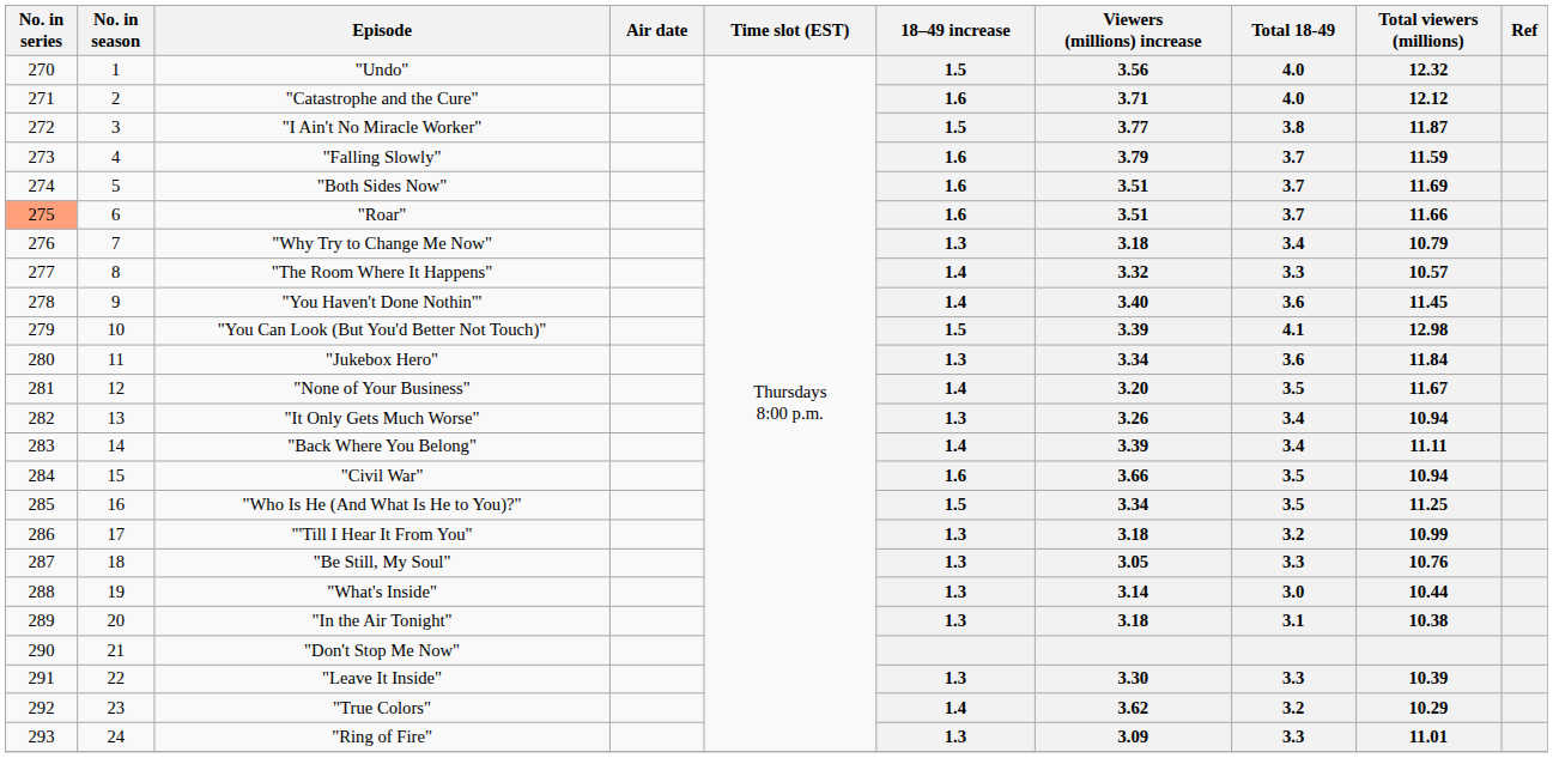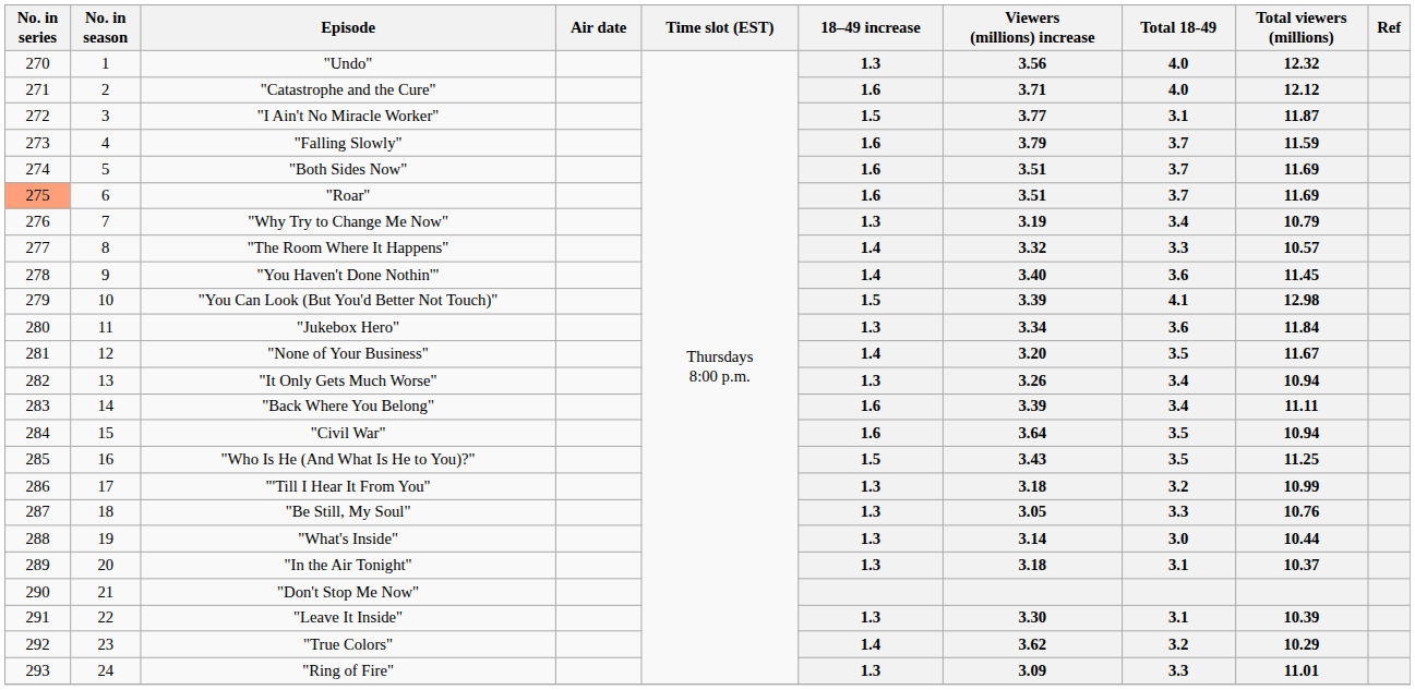 <table class="wikitable" style="font-size:90%; text-align:center; width: 100%; margin-left: auto; margin-right: auto;">
 <tr>
 <th>No. in<br>series</th>
 <th>No. in<br>season</th>
 <th>Episode</th>
 <th>Air date</th>
 <th>Time slot (EST)</th>
 <th>18–49 increase</th>
 <th>Viewers<br>(millions) increase</th>
 <th>Total 18-49</th>
 <th>Total viewers<br>(millions)</th>
 <th>Ref</th>
 </tr>
 <tr>
 <td style="text-align:center">270</td>
 <td style="text-align:center">1</td>
 <td>"Undo"</td>
 <td></td>
 <td style="text-align:center" rowspan=24>Thursdays<br>8:00 p.m.</td>
-<th>1.5</th>
+<th>1.3</th>
 <th>3.56</th>
 <th>4.0</th>
 <th>12.32</th>
 <th></th>
 </tr>
 <tr>
 <td style="text-align:center">271</td>
 <td style="text-align:center">2</td>
 <td>"Catastrophe and the Cure"</td>
 <td></td>
 <th>1.6</th>
 <th>3.71</th>
 <th>4.0</th>
 <th>12.12</th>
 <th></th>
 </tr>
 <tr>
 <td style="text-align:center">272</td>
 <td style="text-align:center">3</td>
 <td>"I Ain't No Miracle Worker"</td>
 <td></td>
 <th>1.5</th>
 <th>3.77</th>
-<th>3.8</th>
+<th>3.1</th>
 <th>11.87</th>
 <th></th>
 </tr>
 <tr>
 <td style="text-align:center">273</td>
 <td style="text-align:center">4</td>
 <td>"Falling Slowly"</td>
 <td></td>
 <th>1.6</th>
 <th>3.79</th>
 <th>3.7</th>
 <th>11.59</th>
 <th></th>
 </tr>
 <tr>
 <td style="text-align:center">274</td>
 <td style="text-align:center">5</td>
 <td>"Both Sides Now"</td>
 <td></td>
 <th>1.6</th>
 <th>3.51</th>
 <th>3.7</th>
 <th>11.69</th>
 <th></th>
 </tr>
 <tr>
 <td style="background: lightsalmon; text-align:center">275</td>
 <td style="text-align:center">6</td>
 <td>"Roar"</td>
 <td></td>
 <th>1.6</th>
 <th>3.51</th>
 <th>3.7</th>
-<th>11.66</th>
+<th>11.69</th>
 <th></th>
 </tr>
 <tr>
 <td style="text-align:center">276</td>
 <td style="text-align:center">7</td>
 <td>"Why Try to Change Me Now"</td>
 <td></td>
 <th>1.3</th>
-<th>3.18</th>
+<th>3.19</th>
 <th>3.4</th>
 <th>10.79</th>
 <th></th>
 </tr>
 <tr>
 <td style="text-align:center">277</td>
 <td style="text-align:center">8</td>
 <td>"The Room Where It Happens"</td>
 <td></td>
 <th>1.4</th>
 <th>3.32</th>
 <th>3.3</th>
 <th>10.57</th>
 <th></th>
 </tr>
 <tr>
 <td style="text-align:center">278</td>
 <td style="text-align:center">9</td>
 <td>"You Haven't Done Nothin'"</td>
 <td></td>
 <th>1.4</th>
 <th>3.40</th>
 <th>3.6</th>
 <th>11.45</th>
 <th></th>
 </tr>
 <tr>
 <td style="text-align:center">279</td>
 <td style="text-align:center">10</td>
 <td>"You Can Look (But You'd Better Not Touch)"</td>
 <td></td>
 <th>1.5</th>
 <th>3.39</th>
 <th>4.1</th>
 <th>12.98</th>
 <th></th>
 </tr>
 <tr>
 <td style="text-align:center">280</td>
 <td style="text-align:center">11</td>
 <td>"Jukebox Hero"</td>
 <td></td>
 <th>1.3</th>
 <th>3.34</th>
 <th>3.6</th>
 <th>11.84</th>
 <th></th>
 </tr>
 <tr>
 <td style="text-align:center">281</td>
 <td style="text-align:center">12</td>
 <td>"None of Your Business"</td>
 <td></td>
 <th>1.4</th>
 <th>3.20</th>
 <th>3.5</th>
 <th>11.67</th>
 <th></th>
 </tr>
 <tr>
 <td style="text-align:center">282</td>
 <td style="text-align:center">13</td>
 <td>"It Only Gets Much Worse"</td>
 <td></td>
 <th>1.3</th>
 <th>3.26</th>
 <th>3.4</th>
 <th>10.94</th>
 <th></th>
 </tr>
 <tr>
 <td style="text-align:center">283</td>
 <td style="text-align:center">14</td>
 <td>"Back Where You Belong"</td>
 <td></td>
-<th>1.4</th>
+<th>1.6</th>
 <th>3.39</th>
 <th>3.4</th>
 <th>11.11</th>
 <th></th>
 </tr>
 <tr>
 <td style="text-align:center">284</td>
 <td style="text-align:center">15</td>
 <td>"Civil War"</td>
 <td></td>
 <th>1.6</th>
-<th>3.66</th>
+<th>3.64</th>
 <th>3.5</th>
 <th>10.94</th>
 <th></th>
 </tr>
 <tr>
 <td style="text-align:center">285</td>
 <td style="text-align:center">16</td>
 <td>"Who Is He (And What Is He to You)?"</td>
 <td></td>
 <th>1.5</th>
-<th>3.34</th>
+<th>3.43</th>
 <th>3.5</th>
 <th>11.25</th>
 <th></th>
 </tr>
 <tr>
 <td style="text-align:center">286</td>
 <td style="text-align:center">17</td>
 <td>"'Till I Hear It From You"</td>
 <td></td>
 <th>1.3</th>
 <th>3.18</th>
 <th>3.2</th>
 <th>10.99</th>
 <th></th>
 </tr>
 <tr>
 <td style="text-align:center">287</td>
 <td style="text-align:center">18</td>
 <td>"Be Still, My Soul"</td>
 <td></td>
 <th>1.3</th>
 <th>3.05</th>
 <th>3.3</th>
 <th>10.76</th>
 <th></th>
 </tr>
 <tr>
 <td style="text-align:center">288</td>
 <td style="text-align:center">19</td>
 <td>"What's Inside"</td>
 <td></td>
 <th>1.3</th>
 <th>3.14</th>
 <th>3.0</th>
 <th>10.44</th>
 <th></th>
 </tr>
 <tr>
 <td style="text-align:center">289</td>
 <td style="text-align:center">20</td>
 <td>"In the Air Tonight"</td>
 <td></td>
 <th>1.3</th>
 <th>3.18</th>
 <th>3.1</th>
-<th>10.38</th>
+<th>10.37</th>
 <th></th>
 </tr>
 <tr>
 <td style="text-align:center">290</td>
 <td style="text-align:center">21</td>
 <td>"Don't Stop Me Now"</td>
 <td></td>
 <th></th>
 <th></th>
 <th></th>
 <th></th>
 <th></th>
 </tr>
 <tr>
 <td style="text-align:center">291</td>
 <td style="text-align:center">22</td>
 <td>"Leave It Inside"</td>
 <td></td>
 <th>1.3</th>
 <th>3.30</th>
-<th>3.3</th>
+<th>3.1</th>
 <th>10.39</th>
 <th></th>
 </tr>
 <tr>
 <td style="text-align:center">292</td>
 <td style="text-align:center">23</td>
 <td>"True Colors"</td>
 <td></td>
 <th>1.4</th>
 <th>3.62</th>
 <th>3.2</th>
 <th>10.29</th>
 <th></th>
 </tr>
 <tr>
 <td style="text-align:center">293</td>
 <td style="text-align:center">24</td>
 <td>"Ring of Fire"</td>
 <td></td>
 <th>1.3</th>
 <th>3.09</th>
 <th>3.3</th>
 <th>11.01</th>
 <th></th>
 </tr>
 <tr>
 </tr>
 </table>
